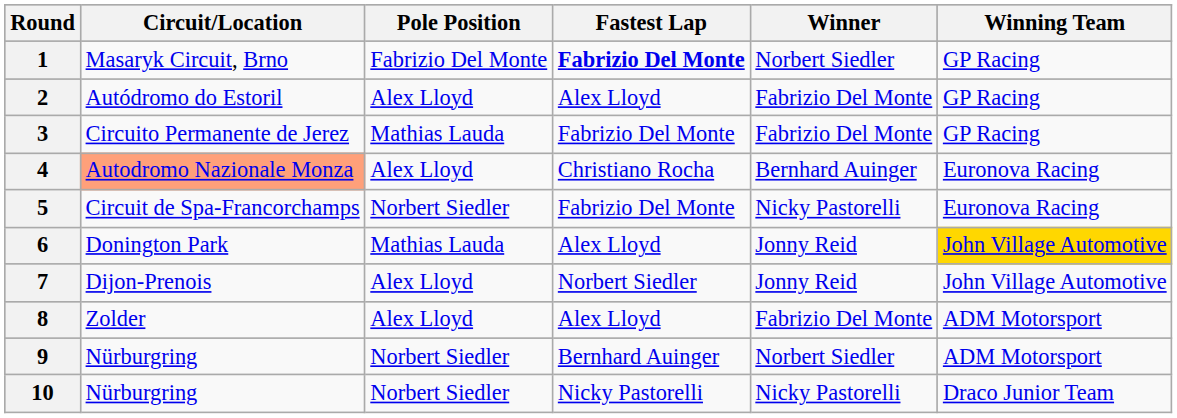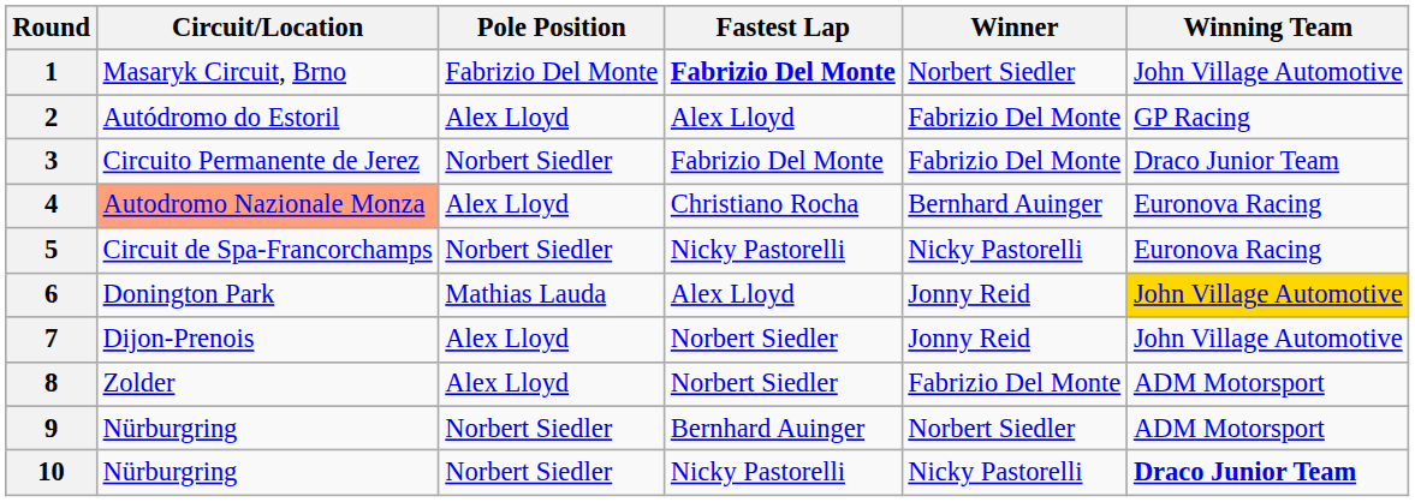 <table class="wikitable" style="font-size: 85%">
 <tr>
 <th>Round</th>
 <th>Circuit/Location</th>
 <th>Pole Position</th>
 <th>Fastest Lap</th>
 <th>Winner</th>
 <th>Winning Team</th>
 </tr>
 <tr>
 <th>1</th>
 <td> <a href='#'>Masaryk Circuit</a>, <a href='#'>Brno</a></td>
 <td nowrap> <a href='#'>Fabrizio Del Monte</a></td>
 <td nowrap><strong> <a href='#'>Fabrizio Del Monte</a></strong></td>
 <td> <a href='#'>Norbert Siedler</a></td>
-<td> <a href='#'>GP Racing</a></td>
+<td nowrap> <a href='#'>John Village Automotive</a></td>
 </tr>
 <tr>
 <th>2</th>
 <td> <a href='#'>Autódromo do Estoril</a></td>
 <td> <a href='#'>Alex Lloyd</a></td>
 <td> <a href='#'>Alex Lloyd</a></td>
 <td> <a href='#'>Fabrizio Del Monte</a></td>
 <td> <a href='#'>GP Racing</a></td>
 </tr>
 <tr>
 <th>3</th>
 <td nowrap> <a href='#'>Circuito Permanente de Jerez</a></td>
-<td> <a href='#'>Mathias Lauda</a></td>
+<td> <a href='#'>Norbert Siedler</a></td>
 <td> <a href='#'>Fabrizio Del Monte</a></td>
 <td> <a href='#'>Fabrizio Del Monte</a></td>
-<td> <a href='#'>GP Racing</a></td>
+<td> <a href='#'>Draco Junior Team</a></td>
 </tr>
 <tr>
 <th>4</th>
 <td style="background: lightsalmon;"> <a href='#'>Autodromo Nazionale Monza</a></td>
 <td> <a href='#'>Alex Lloyd</a></td>
 <td> <a href='#'>Christiano Rocha</a></td>
 <td> <a href='#'>Bernhard Auinger</a></td>
 <td> <a href='#'>Euronova Racing</a></td>
 </tr>
 <tr>
 <th>5</th>
 <td nowrap> <a href='#'>Circuit de Spa-Francorchamps</a></td>
 <td> <a href='#'>Norbert Siedler</a></td>
-<td> <a href='#'>Fabrizio Del Monte</a></td>
+<td> <a href='#'>Nicky Pastorelli</a></td>
 <td> <a href='#'>Nicky Pastorelli</a></td>
 <td> <a href='#'>Euronova Racing</a></td>
 </tr>
 <tr>
 <th>6</th>
 <td>  <a href='#'>Donington Park</a></td>
 <td> <a href='#'>Mathias Lauda</a></td>
 <td> <a href='#'>Alex Lloyd</a></td>
 <td> <a href='#'>Jonny Reid</a></td>
 <td nowrap style="background: gold;"> <a href='#'>John Village Automotive</a></td>
 </tr>
 <tr>
 <th>7</th>
 <td> <a href='#'>Dijon-Prenois</a></td>
 <td> <a href='#'>Alex Lloyd</a></td>
 <td> <a href='#'>Norbert Siedler</a></td>
 <td> <a href='#'>Jonny Reid</a></td>
 <td> <a href='#'>John Village Automotive</a></td>
 </tr>
 <tr>
 <th>8</th>
 <td>  <a href='#'>Zolder</a></td>
 <td> <a href='#'>Alex Lloyd</a></td>
-<td> <a href='#'>Alex Lloyd</a></td>
+<td> <a href='#'>Norbert Siedler</a></td>
 <td nowrap> <a href='#'>Fabrizio Del Monte</a></td>
 <td> <a href='#'>ADM Motorsport</a></td>
 </tr>
 <tr>
 <th>9</th>
 <td> <a href='#'>Nürburgring</a></td>
 <td> <a href='#'>Norbert Siedler</a></td>
 <td> <a href='#'>Bernhard Auinger</a></td>
 <td> <a href='#'>Norbert Siedler</a></td>
 <td> <a href='#'>ADM Motorsport</a></td>
 </tr>
 <tr>
 <th>10</th>
 <td> <a href='#'>Nürburgring</a></td>
 <td> <a href='#'>Norbert Siedler</a></td>
 <td> <a href='#'>Nicky Pastorelli</a></td>
 <td> <a href='#'>Nicky Pastorelli</a></td>
-<td> <a href='#'>Draco Junior Team</a></td>
+<td><strong> <a href='#'>Draco Junior Team</a></strong></td>
 </tr>
 </table>
